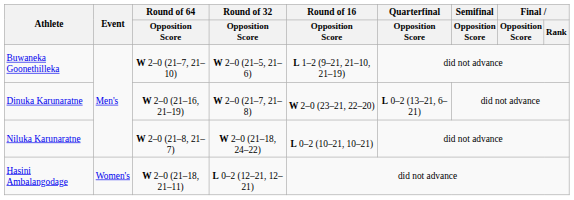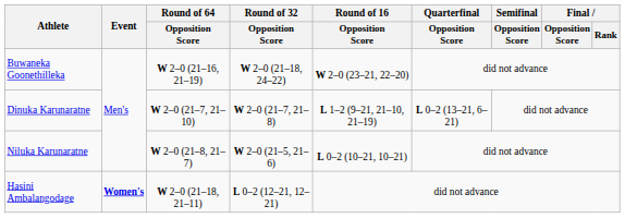 <table class=wikitable style="font-size:90%">
 <tr>
 <th rowspan=2>Athlete</th>
 <th rowspan=2>Event</th>
 <th>Round of 64</th>
 <th>Round of 32</th>
 <th>Round of 16</th>
 <th>Quarterfinal</th>
 <th>Semifinal</th>
 <th colspan=2>Final / </th>
 </tr>
 <tr style="font-size:95%">
 <th>Opposition<br>Score</th>
 <th>Opposition<br>Score</th>
 <th>Opposition<br>Score</th>
 <th>Opposition<br>Score</th>
 <th>Opposition<br>Score</th>
 <th>Opposition<br>Score</th>
 <th>Rank</th>
 </tr>
 <tr align=center>
 <td align=left><a href='#'>Buwaneka Goonethilleka</a></td>
 <td align=left rowspan=3><a href='#'>Men's</a></td>
-<td><br><strong>W</strong> 2–0 (21–7, 21–10)</td>
-<td><br><strong>W</strong> 2–0 (21–5, 21–6)</td>
-<td><br><strong>L</strong> 1–2 (9–21, 21–10, 21–19)</td>
+<td><br><strong>W</strong> 2–0 (21–16, 21–19)</td>
+<td><br><strong>W</strong> 2–0 (21–18, 24–22)</td>
+<td><br><strong>W</strong> 2–0 (23–21, 22–20)</td>
 <td colspan=4>did not advance</td>
 </tr>
 <tr align=center>
 <td align=left><a href='#'>Dinuka Karunaratne</a></td>
-<td><br><strong>W</strong> 2–0 (21–16, 21–19)</td>
+<td><br><strong>W</strong> 2–0 (21–7, 21–10)</td>
 <td><br><strong>W</strong> 2–0 (21–7, 21–8)</td>
-<td><br><strong>W</strong> 2–0 (23–21, 22–20)</td>
+<td><br><strong>L</strong> 1–2 (9–21, 21–10, 21–19)</td>
 <td><br><strong>L</strong> 0–2 (13–21, 6–21)</td>
 <td colspan=3>did not advance</td>
 </tr>
 <tr align=center>
 <td align=left><a href='#'>Niluka Karunaratne</a></td>
 <td><br><strong>W</strong> 2–0 (21–8, 21–7)</td>
-<td><br><strong>W</strong> 2–0 (21–18, 24–22)</td>
+<td><br><strong>W</strong> 2–0 (21–5, 21–6)</td>
 <td><br><strong>L</strong> 0–2 (10–21, 10–21)</td>
 <td colspan=4>did not advance</td>
 </tr>
 <tr align=center>
 <td align=left><a href='#'>Hasini Ambalangodage</a></td>
-<td align=left><a href='#'>Women's</a></td>
+<td align=left><strong><a href='#'>Women's</a></strong></td>
 <td><br><strong>W</strong> 2–0 (21–18, 21–11)</td>
 <td><br><strong>L</strong> 0–2 (12–21, 12–21)</td>
 <td colspan=5>did not advance</td>
 </tr>
 </table>
